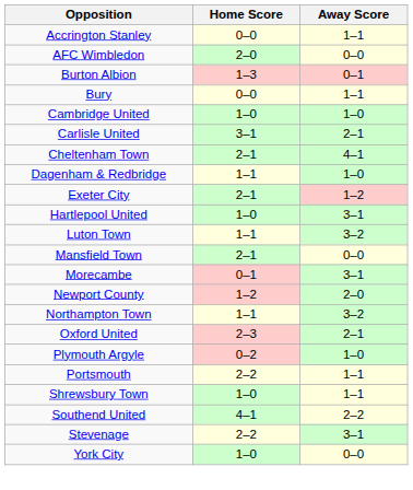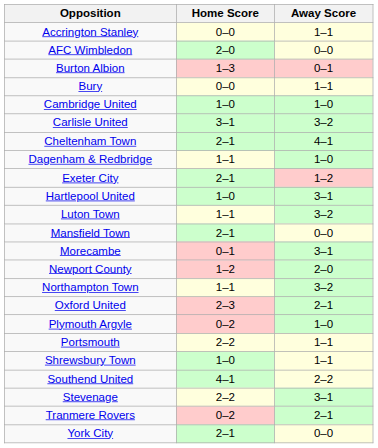 <table class="wikitable">
 <tr>
 <th style="width:35%;">Opposition</th>
 <th style="width:20%;">Home Score</th>
 <th style="width:20%;">Away Score</th>
 </tr>
 <tr>
 <td style="text-align:center;"><a href='#'>Accrington Stanley</a></td>
 <td style="background:#ffd; text-align:center;">0–0</td>
 <td style="background:#ffd; text-align:center;">1–1</td>
 </tr>
 <tr>
 <td style="text-align:center;"><a href='#'>AFC Wimbledon</a></td>
 <td style="background:#cfc; text-align:center;">2–0</td>
 <td style="background:#ffd; text-align:center;">0–0</td>
 </tr>
 <tr>
 <td style="text-align:center;"><a href='#'>Burton Albion</a></td>
 <td style="background:#ffcccc; text-align:center;">1–3</td>
 <td style="background:#ffcccc; text-align:center;">0–1</td>
 </tr>
 <tr>
 <td style="text-align:center;"><a href='#'>Bury</a></td>
 <td style="background:#ffd; text-align:center;">0–0</td>
 <td style="background:#ffd; text-align:center;">1–1</td>
 </tr>
 <tr>
 <td style="text-align:center;"><a href='#'>Cambridge United</a></td>
 <td style="background:#cfc; text-align:center;">1–0</td>
 <td style="background:#cfc; text-align:center;">1–0</td>
 </tr>
 <tr>
 <td style="text-align:center;"><a href='#'>Carlisle United</a></td>
 <td style="background:#cfc; text-align:center;">3–1</td>
-<td style="background:#cfc; text-align:center;">2–1</td>
+<td style="background:#cfc; text-align:center;">3–2</td>
 </tr>
 <tr>
 <td style="text-align:center;"><a href='#'>Cheltenham Town</a></td>
 <td style="background:#cfc; text-align:center;">2–1</td>
 <td style="background:#cfc; text-align:center;">4–1</td>
 </tr>
 <tr>
 <td style="text-align:center;"><a href='#'>Dagenham & Redbridge</a></td>
 <td style="background:#ffd; text-align:center;">1–1</td>
 <td style="background:#cfc; text-align:center;">1–0</td>
 </tr>
 <tr>
 <td style="text-align:center;"><a href='#'>Exeter City</a></td>
 <td style="background:#cfc; text-align:center;">2–1</td>
 <td style="background:#ffcccc; text-align:center;">1–2</td>
 </tr>
 <tr>
 <td style="text-align:center;"><a href='#'>Hartlepool United</a></td>
 <td style="background:#cfc; text-align:center;">1–0</td>
 <td style="background:#cfc; text-align:center;">3–1</td>
 </tr>
 <tr>
 <td style="text-align:center;"><a href='#'>Luton Town</a></td>
 <td style="background:#ffd; text-align:center;">1–1</td>
 <td style="background:#cfc; text-align:center;">3–2</td>
 </tr>
 <tr>
 <td style="text-align:center;"><a href='#'>Mansfield Town</a></td>
 <td style="background:#cfc; text-align:center;">2–1</td>
 <td style="background:#ffd; text-align:center;">0–0</td>
 </tr>
 <tr>
 <td style="text-align:center;"><a href='#'>Morecambe</a></td>
 <td style="background:#ffcccc; text-align:center;">0–1</td>
 <td style="background:#cfc; text-align:center;">3–1</td>
 </tr>
 <tr>
 <td style="text-align:center;"><a href='#'>Newport County</a></td>
 <td style="background:#ffcccc; text-align:center;">1–2</td>
 <td style="background:#cfc; text-align:center;">2–0</td>
 </tr>
 <tr>
 <td style="text-align:center;"><a href='#'>Northampton Town</a></td>
 <td style="background:#ffd; text-align:center;">1–1</td>
 <td style="background:#cfc; text-align:center;">3–2</td>
 </tr>
 <tr>
 <td style="text-align:center;"><a href='#'>Oxford United</a></td>
 <td style="background:#ffcccc; text-align:center;">2–3</td>
 <td style="background:#cfc; text-align:center;">2–1</td>
 </tr>
 <tr>
 <td style="text-align:center;"><a href='#'>Plymouth Argyle</a></td>
 <td style="background:#ffcccc; text-align:center;">0–2</td>
 <td style="background:#cfc; text-align:center;">1–0</td>
 </tr>
 <tr>
 <td style="text-align:center;"><a href='#'>Portsmouth</a></td>
 <td style="background:#ffd; text-align:center;">2–2</td>
 <td style="background:#ffd; text-align:center;">1–1</td>
 </tr>
 <tr>
 <td style="text-align:center;"><a href='#'>Shrewsbury Town</a></td>
 <td style="background:#cfc; text-align:center;">1–0</td>
 <td style="background:#ffd; text-align:center;">1–1</td>
 </tr>
 <tr>
 <td style="text-align:center;"><a href='#'>Southend United</a></td>
 <td style="background:#cfc; text-align:center;">4–1</td>
 <td style="background:#ffd; text-align:center;">2–2</td>
 </tr>
 <tr>
 <td style="text-align:center;"><a href='#'>Stevenage</a></td>
 <td style="background:#ffd; text-align:center;">2–2</td>
 <td style="background:#cfc; text-align:center;">3–1</td>
 </tr>
 <tr>
+<td style="text-align:center;"><a href='#'>Tranmere Rovers</a></td>
+<td style="background:#ffcccc; text-align:center;">0–2</td>
+<td style="background:#cfc; text-align:center;">2–1</td>
+</tr>
+<tr>
 <td style="text-align:center;"><a href='#'>York City</a></td>
-<td style="background:#cfc; text-align:center;">1–0</td>
+<td style="background:#cfc; text-align:center;">2–1</td>
 <td style="background:#ffd; text-align:center;">0–0</td>
 </tr>
 </table>
